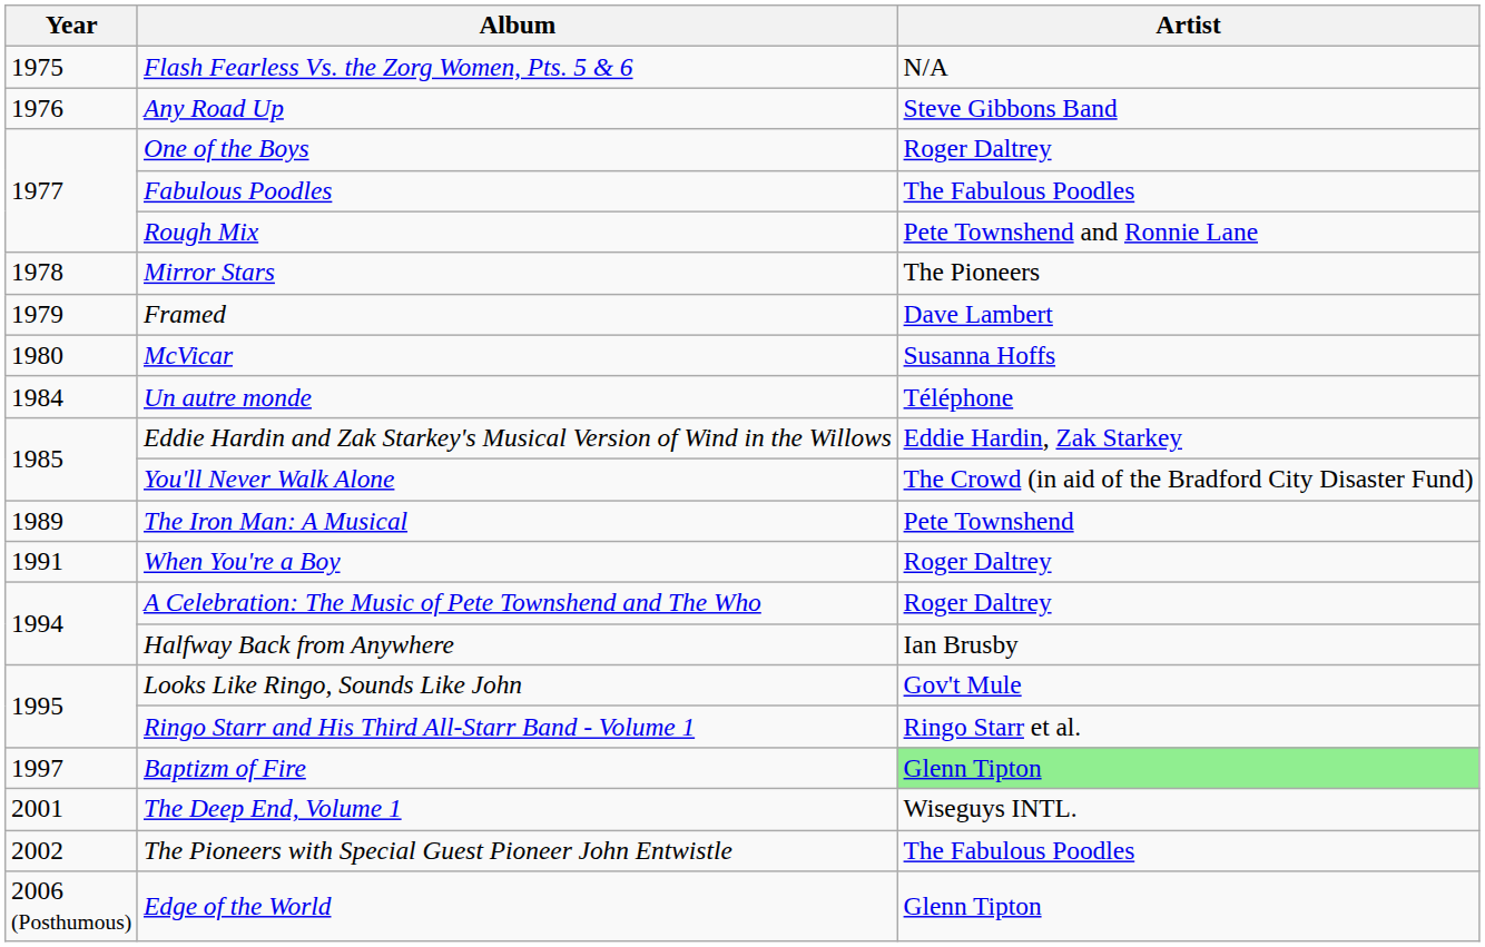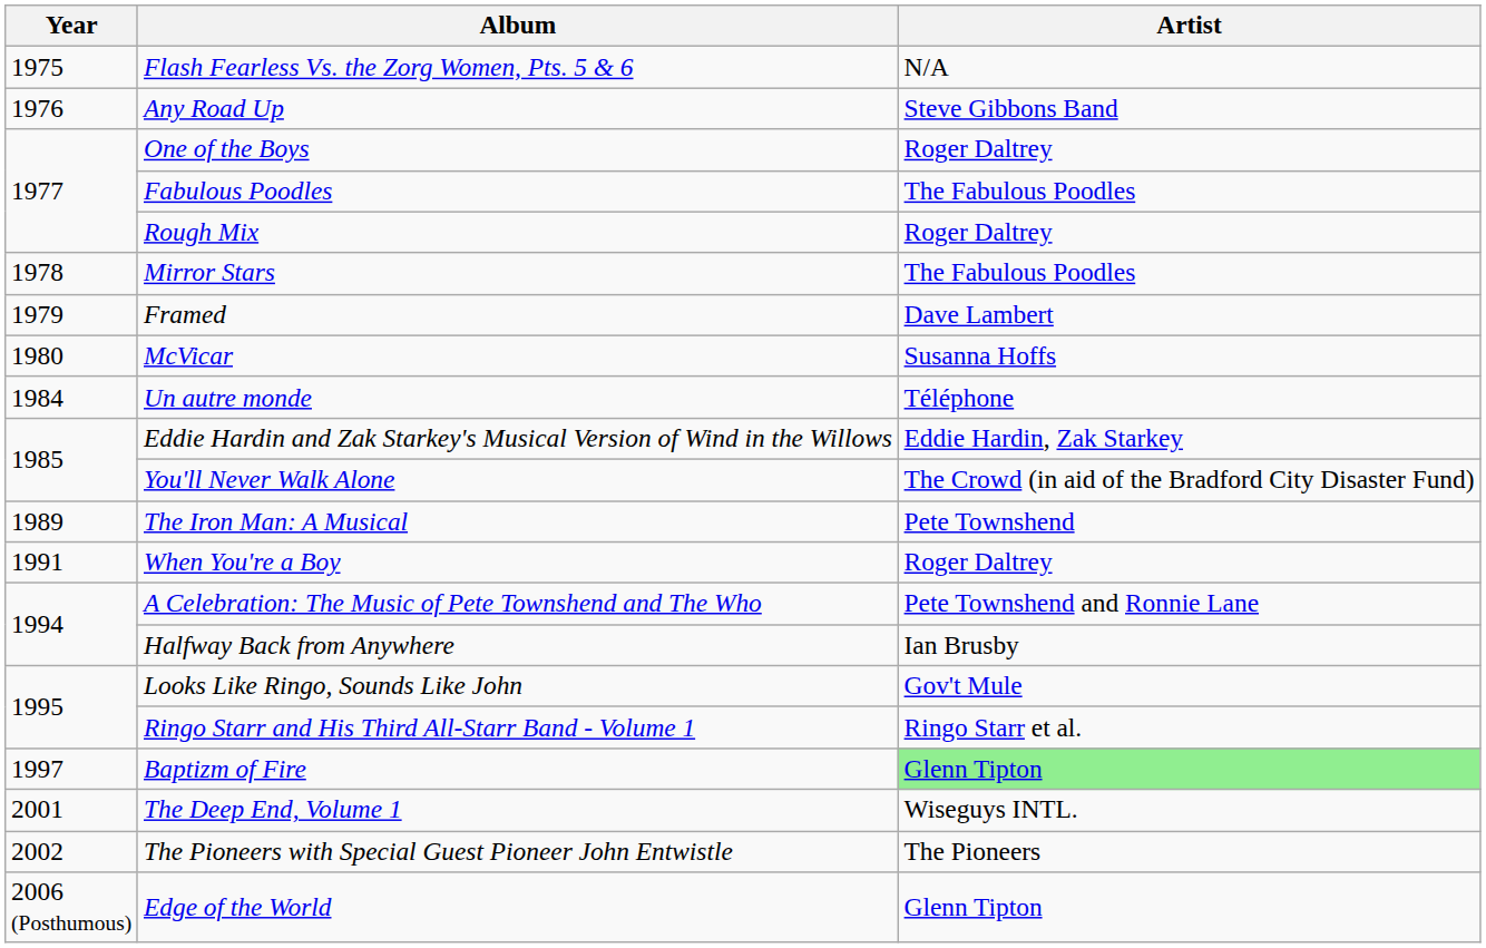 <table class="wikitable">
 <tr>
 <th>Year</th>
 <th>Album</th>
 <th>Artist</th>
 </tr>
 <tr>
 <td>1975</td>
 <td><em><a href='#'>Flash Fearless Vs. the Zorg Women, Pts. 5 & 6</a></em></td>
 <td>N/A</td>
 </tr>
 <tr>
 <td>1976</td>
 <td><em><a href='#'>Any Road Up</a></em></td>
 <td><a href='#'>Steve Gibbons Band</a></td>
 </tr>
 <tr>
 <td rowspan="3">1977</td>
 <td><em><a href='#'>One of the Boys</a></em></td>
 <td><a href='#'>Roger Daltrey</a></td>
 </tr>
 <tr>
 <td><em><a href='#'>Fabulous Poodles</a></em></td>
 <td><a href='#'>The Fabulous Poodles</a></td>
 </tr>
 <tr>
 <td><em><a href='#'>Rough Mix</a></em></td>
-<td><a href='#'>Pete Townshend</a> and <a href='#'>Ronnie Lane</a></td>
+<td><a href='#'>Roger Daltrey</a></td>
 </tr>
 <tr>
 <td>1978</td>
 <td><em><a href='#'>Mirror Stars</a></em></td>
-<td>The Pioneers</td>
+<td><a href='#'>The Fabulous Poodles</a></td>
 </tr>
 <tr>
 <td>1979</td>
 <td><em>Framed</em></td>
 <td><a href='#'>Dave Lambert</a></td>
 </tr>
 <tr>
 <td>1980</td>
 <td><em><a href='#'>McVicar</a></em></td>
 <td><a href='#'>Susanna Hoffs</a></td>
 </tr>
 <tr>
 <td>1984</td>
 <td><em><a href='#'>Un autre monde</a></em></td>
 <td><a href='#'>Téléphone</a></td>
 </tr>
 <tr>
 <td rowspan="2">1985</td>
 <td><em>Eddie Hardin and Zak Starkey's Musical Version of Wind in the Willows</em></td>
 <td><a href='#'>Eddie Hardin</a>, <a href='#'>Zak Starkey</a></td>
 </tr>
 <tr>
 <td><em><a href='#'>You'll Never Walk Alone</a></em></td>
 <td><a href='#'>The Crowd</a> (in aid of the Bradford City Disaster Fund)</td>
 </tr>
 <tr>
 <td>1989</td>
 <td><em><a href='#'>The Iron Man: A Musical</a></em></td>
 <td><a href='#'>Pete Townshend</a></td>
 </tr>
 <tr>
 <td>1991</td>
 <td><em><a href='#'>When You're a Boy</a></em></td>
 <td><a href='#'>Roger Daltrey</a></td>
 </tr>
 <tr>
 <td rowspan="2">1994</td>
 <td><em><a href='#'>A Celebration: The Music of Pete Townshend and The Who</a></em></td>
-<td><a href='#'>Roger Daltrey</a></td>
+<td><a href='#'>Pete Townshend</a> and <a href='#'>Ronnie Lane</a></td>
 </tr>
 <tr>
 <td><em>Halfway Back from Anywhere</em></td>
 <td>Ian Brusby</td>
 </tr>
 <tr>
 <td rowspan="2">1995</td>
 <td><em>Looks Like Ringo, Sounds Like John</em></td>
 <td><a href='#'>Gov't Mule</a></td>
 </tr>
 <tr>
 <td><em><a href='#'>Ringo Starr and His Third All-Starr Band - Volume 1</a></em></td>
 <td><a href='#'>Ringo Starr</a> et al.</td>
 </tr>
 <tr>
 <td>1997</td>
 <td><em><a href='#'>Baptizm of Fire</a></em></td>
 <td style="background: lightgreen;"><a href='#'>Glenn Tipton</a></td>
 </tr>
 <tr>
 <td>2001</td>
 <td><em><a href='#'>The Deep End, Volume 1</a></em></td>
 <td>Wiseguys INTL.</td>
 </tr>
 <tr>
 <td>2002</td>
 <td><em>The Pioneers with Special Guest Pioneer John Entwistle</em></td>
-<td><a href='#'>The Fabulous Poodles</a></td>
+<td>The Pioneers</td>
 </tr>
 <tr>
 <td>2006<br><small>(Posthumous)</small></td>
 <td><em><a href='#'>Edge of the World</a></em></td>
 <td><a href='#'>Glenn Tipton</a></td>
 </tr>
 </table>
